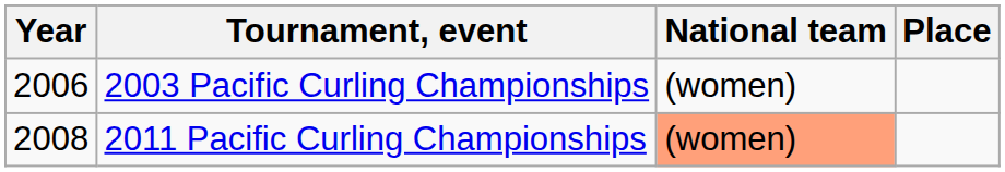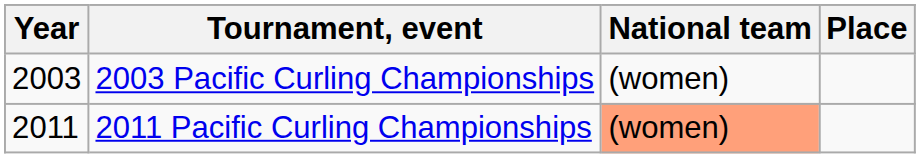 <table class="wikitable">
 <tr>
 <th scope="col">Year</th>
 <th scope="col">Tournament, event</th>
 <th scope="col">National team</th>
 <th scope="col">Place</th>
 </tr>
 <tr>
-<td>2006</td>
+<td>2003</td>
 <td><a href='#'>2003 Pacific Curling Championships</a></td>
 <td> (women)</td>
 <td></td>
 </tr>
 <tr>
-<td>2008</td>
+<td>2011</td>
 <td><a href='#'>2011 Pacific Curling Championships</a></td>
 <td style="background: lightsalmon;"> (women)</td>
 <td></td>
 </tr>
 </table>
